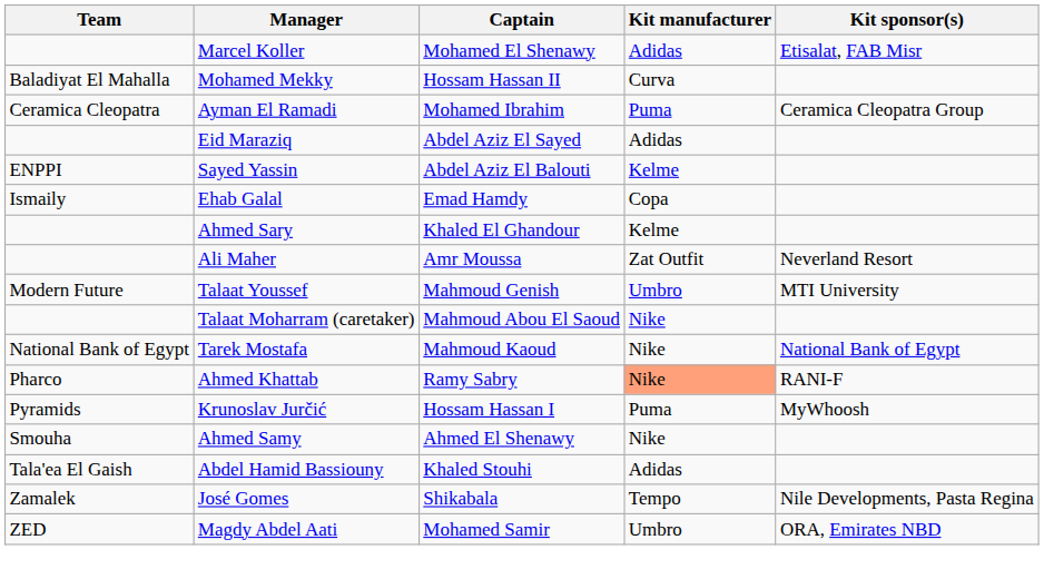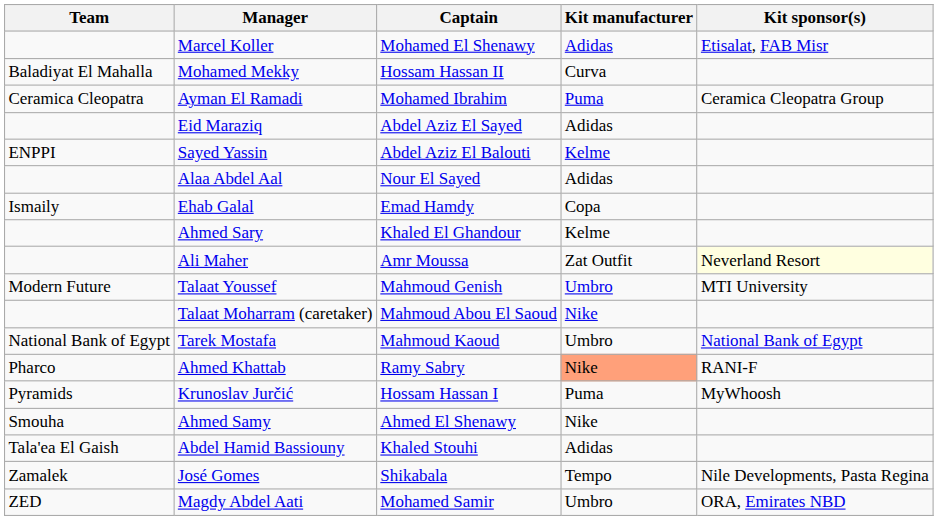 <table class="wikitable sortable" style="text-align: left;">
 <tr>
 <th>Team</th>
 <th>Manager</th>
 <th>Captain</th>
 <th>Kit manufacturer</th>
 <th>Kit sponsor(s)</th>
 </tr>
 <tr>
 <td></td>
 <td> <a href='#'>Marcel Koller</a></td>
 <td> <a href='#'>Mohamed El Shenawy</a></td>
 <td> <a href='#'>Adidas</a></td>
 <td><a href='#'>Etisalat</a>, <a href='#'>FAB Misr</a></td>
 </tr>
 <tr>
 <td>Baladiyat El Mahalla</td>
 <td> <a href='#'>Mohamed Mekky</a></td>
 <td> <a href='#'>Hossam Hassan II</a></td>
 <td> Curva</td>
 <td></td>
 </tr>
 <tr>
 <td>Ceramica Cleopatra</td>
 <td> <a href='#'>Ayman El Ramadi</a></td>
 <td> <a href='#'>Mohamed Ibrahim</a></td>
 <td> <a href='#'>Puma</a></td>
 <td>Ceramica Cleopatra Group</td>
 </tr>
 <tr>
 <td></td>
 <td> <a href='#'>Eid Maraziq</a></td>
 <td> <a href='#'>Abdel Aziz El Sayed</a></td>
 <td> Adidas</td>
 <td></td>
 </tr>
 <tr>
 <td>ENPPI</td>
 <td> <a href='#'>Sayed Yassin</a></td>
 <td> <a href='#'>Abdel Aziz El Balouti</a></td>
 <td> <a href='#'>Kelme</a></td>
 <td></td>
 </tr>
 <tr>
+<td></td>
+<td> <a href='#'>Alaa Abdel Aal</a></td>
+<td> <a href='#'>Nour El Sayed</a></td>
+<td> Adidas</td>
+<td></td>
+</tr>
+<tr>
 <td>Ismaily</td>
 <td> <a href='#'>Ehab Galal</a></td>
 <td> <a href='#'>Emad Hamdy</a></td>
 <td> Copa</td>
 <td></td>
 </tr>
 <tr>
 <td></td>
 <td> <a href='#'>Ahmed Sary</a></td>
 <td> <a href='#'>Khaled El Ghandour</a></td>
 <td> Kelme</td>
 <td></td>
 </tr>
 <tr>
 <td></td>
 <td> <a href='#'>Ali Maher</a></td>
 <td> <a href='#'>Amr Moussa</a></td>
 <td> Zat Outfit</td>
-<td>Neverland Resort</td>
+<td style="background: lightyellow;">Neverland Resort</td>
 </tr>
 <tr>
 <td>Modern Future</td>
 <td> <a href='#'>Talaat Youssef</a></td>
 <td> <a href='#'>Mahmoud Genish</a></td>
 <td> <a href='#'>Umbro</a></td>
 <td>MTI University</td>
 </tr>
 <tr>
 <td></td>
 <td> <a href='#'>Talaat Moharram</a> (caretaker)</td>
 <td> <a href='#'>Mahmoud Abou El Saoud</a></td>
 <td> <a href='#'>Nike</a></td>
 <td></td>
 </tr>
 <tr>
 <td>National Bank of Egypt</td>
 <td> <a href='#'>Tarek Mostafa</a></td>
 <td> <a href='#'>Mahmoud Kaoud</a></td>
-<td> Nike</td>
+<td> Umbro</td>
 <td><a href='#'>National Bank of Egypt</a></td>
 </tr>
 <tr>
 <td>Pharco</td>
 <td> <a href='#'>Ahmed Khattab</a></td>
 <td> <a href='#'>Ramy Sabry</a></td>
 <td style="background: lightsalmon;"> Nike</td>
 <td>RANI-F</td>
 </tr>
 <tr>
 <td>Pyramids</td>
 <td> <a href='#'>Krunoslav Jurčić</a></td>
 <td> <a href='#'>Hossam Hassan I</a></td>
 <td> Puma</td>
 <td>MyWhoosh</td>
 </tr>
 <tr>
 <td>Smouha</td>
 <td> <a href='#'>Ahmed Samy</a></td>
 <td> <a href='#'>Ahmed El Shenawy</a></td>
 <td> Nike</td>
 <td></td>
 </tr>
 <tr>
 <td>Tala'ea El Gaish</td>
 <td> <a href='#'>Abdel Hamid Bassiouny</a></td>
 <td> <a href='#'>Khaled Stouhi</a></td>
 <td> Adidas</td>
 <td></td>
 </tr>
 <tr>
 <td>Zamalek</td>
 <td> <a href='#'>José Gomes</a></td>
 <td> <a href='#'>Shikabala</a></td>
 <td> Tempo</td>
 <td>Nile Developments, Pasta Regina</td>
 </tr>
 <tr>
 <td>ZED</td>
 <td> <a href='#'>Magdy Abdel Aati</a></td>
 <td> <a href='#'>Mohamed Samir</a></td>
 <td> Umbro</td>
 <td>ORA, <a href='#'>Emirates NBD</a></td>
 </tr>
 </table>
